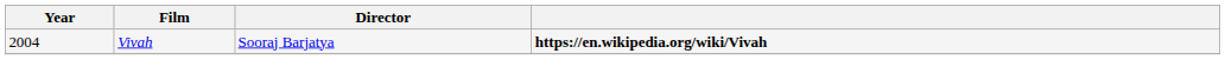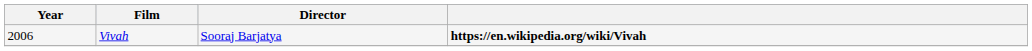 <table class="wikitable sortable" style="background:#f5f5f5; width:100%;">
 <tr style="background:#B0C4DE; text-align:center;">
 <th>Year</th>
 <th>Film</th>
 <th>Director</th>
 <th></th>
 </tr>
 <tr>
-<td>2004</td>
+<td>2006</td>
 <td><em><a href='#'>Vivah</a></em></td>
 <td><a href='#'>Sooraj Barjatya</a></td>
 <td><strong>https://en.wikipedia.org/wiki/Vivah</strong></td>
 </tr>
 <tr>
 </tr>
 </table>
